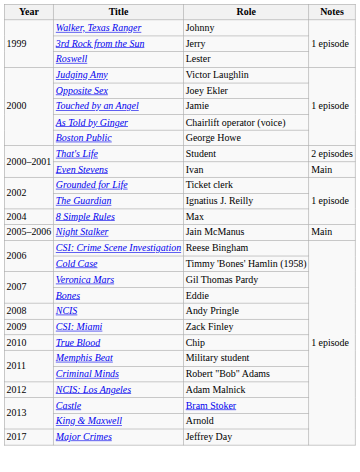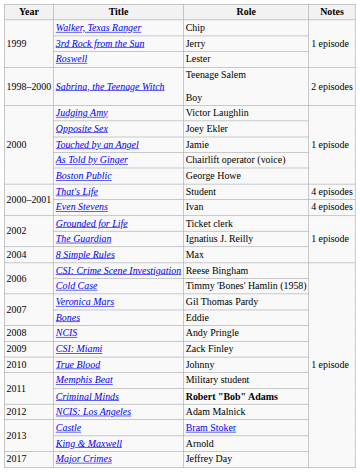 <table class="wikitable sortable">
 <tr>
 <th>Year</th>
 <th>Title</th>
 <th>Role</th>
 <th class="unsortable">Notes</th>
 </tr>
 <tr>
 <td rowspan=3>1999</td>
 <td><em><a href='#'>Walker, Texas Ranger</a></em></td>
-<td>Johnny</td>
+<td>Chip</td>
 <td rowspan=3>1 episode</td>
 </tr>
 <tr>
 <td><em><a href='#'>3rd Rock from the Sun</a></em></td>
 <td>Jerry</td>
 </tr>
 <tr>
 <td><em><a href='#'>Roswell</a></em></td>
 <td>Lester</td>
+</tr>
+<tr>
+<td>1998–2000</td>
+<td><em><a href='#'>Sabrina, the Teenage Witch</a></em></td>
+<td>Teenage Salem<br><br>Boy</td>
+<td>2 episodes</td>
 </tr>
 <tr>
 <td rowspan=5>2000</td>
 <td><em><a href='#'>Judging Amy</a></em></td>
 <td>Victor Laughlin</td>
 <td rowspan=5>1 episode</td>
 </tr>
 <tr>
 <td><em><a href='#'>Opposite Sex</a></em></td>
 <td>Joey Ekler</td>
 </tr>
 <tr>
 <td><em><a href='#'>Touched by an Angel</a></em></td>
 <td>Jamie</td>
 </tr>
 <tr>
 <td><em><a href='#'>As Told by Ginger</a></em></td>
 <td>Chairlift operator (voice)</td>
 </tr>
 <tr>
 <td><em><a href='#'>Boston Public</a></em></td>
 <td>George Howe</td>
 </tr>
 <tr>
 <td rowspan=2>2000–2001</td>
 <td><em><a href='#'>That's Life</a></em></td>
 <td>Student</td>
-<td>2 episodes</td>
+<td>4 episodes</td>
 </tr>
 <tr>
 <td><em><a href='#'>Even Stevens</a></em></td>
 <td>Ivan</td>
-<td>Main</td>
+<td>4 episodes</td>
 </tr>
 <tr>
 <td rowspan=2>2002</td>
 <td><em><a href='#'>Grounded for Life</a></em></td>
 <td>Ticket clerk</td>
 <td rowspan=3>1 episode</td>
 </tr>
 <tr>
 <td><em><a href='#'>The Guardian</a></em></td>
 <td>Ignatius J. Reilly</td>
 </tr>
 <tr>
 <td>2004</td>
 <td><em><a href='#'>8 Simple Rules</a></em></td>
 <td>Max</td>
-</tr>
-<tr>
-<td>2005–2006</td>
-<td><em><a href='#'>Night Stalker</a></em></td>
-<td>Jain McManus</td>
-<td>Main</td>
 </tr>
 <tr>
 <td rowspan=2>2006</td>
 <td><em><a href='#'>CSI: Crime Scene Investigation</a></em></td>
 <td>Reese Bingham</td>
 <td rowspan=13>1 episode</td>
 </tr>
 <tr>
 <td><em><a href='#'>Cold Case</a></em></td>
 <td>Timmy 'Bones' Hamlin (1958)</td>
 </tr>
 <tr>
 <td rowspan=2>2007</td>
 <td><em><a href='#'>Veronica Mars</a></em></td>
 <td>Gil Thomas Pardy</td>
 </tr>
 <tr>
 <td><em><a href='#'>Bones</a></em></td>
 <td>Eddie</td>
 </tr>
 <tr>
 <td>2008</td>
 <td><em><a href='#'>NCIS</a></em></td>
 <td>Andy Pringle</td>
 </tr>
 <tr>
 <td>2009</td>
 <td><em><a href='#'>CSI: Miami</a></em></td>
 <td>Zack Finley</td>
 </tr>
 <tr>
 <td>2010</td>
 <td><em><a href='#'>True Blood</a></em></td>
-<td>Chip</td>
+<td>Johnny</td>
 </tr>
 <tr>
 <td rowspan=2>2011</td>
 <td><em><a href='#'>Memphis Beat</a></em></td>
 <td>Military student</td>
 </tr>
 <tr>
 <td><em><a href='#'>Criminal Minds</a></em></td>
-<td>Robert "Bob" Adams</td>
+<td><strong>Robert "Bob" Adams</strong></td>
 </tr>
 <tr>
 <td>2012</td>
 <td><em><a href='#'>NCIS: Los Angeles</a></em></td>
 <td>Adam Malnick</td>
 </tr>
 <tr>
 <td rowspan=2>2013</td>
 <td><em><a href='#'>Castle</a></em></td>
 <td><a href='#'>Bram Stoker</a></td>
 </tr>
 <tr>
 <td><em><a href='#'>King & Maxwell</a></em></td>
 <td>Arnold</td>
 </tr>
 <tr>
 <td>2017</td>
 <td><em><a href='#'>Major Crimes</a></em></td>
 <td>Jeffrey Day</td>
 </tr>
 </table>
